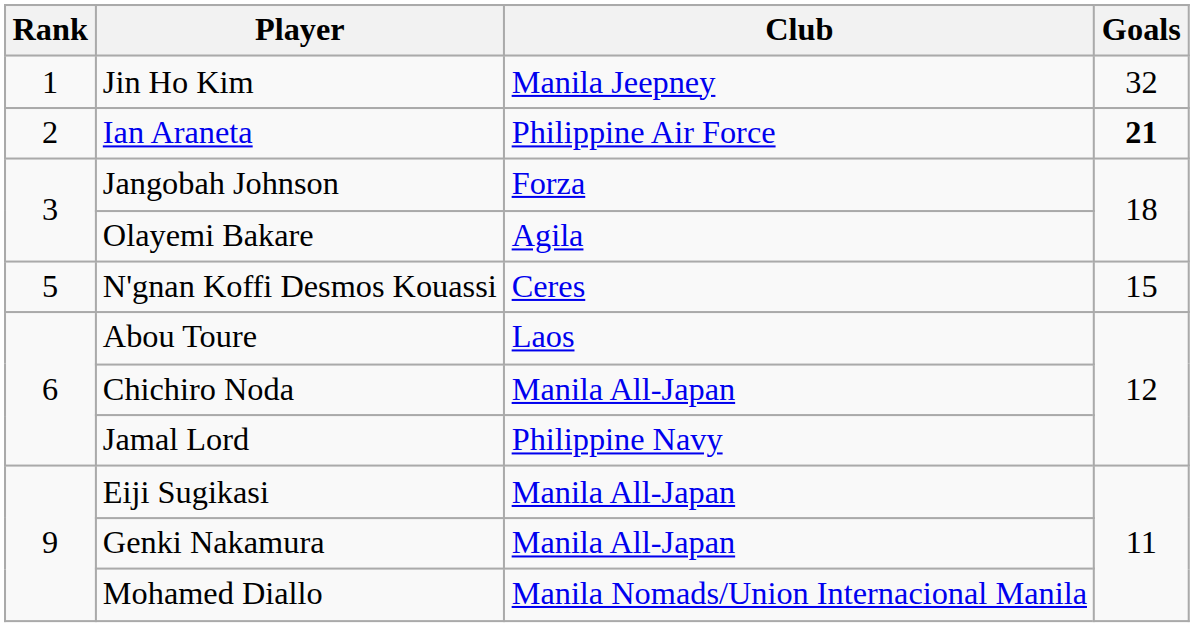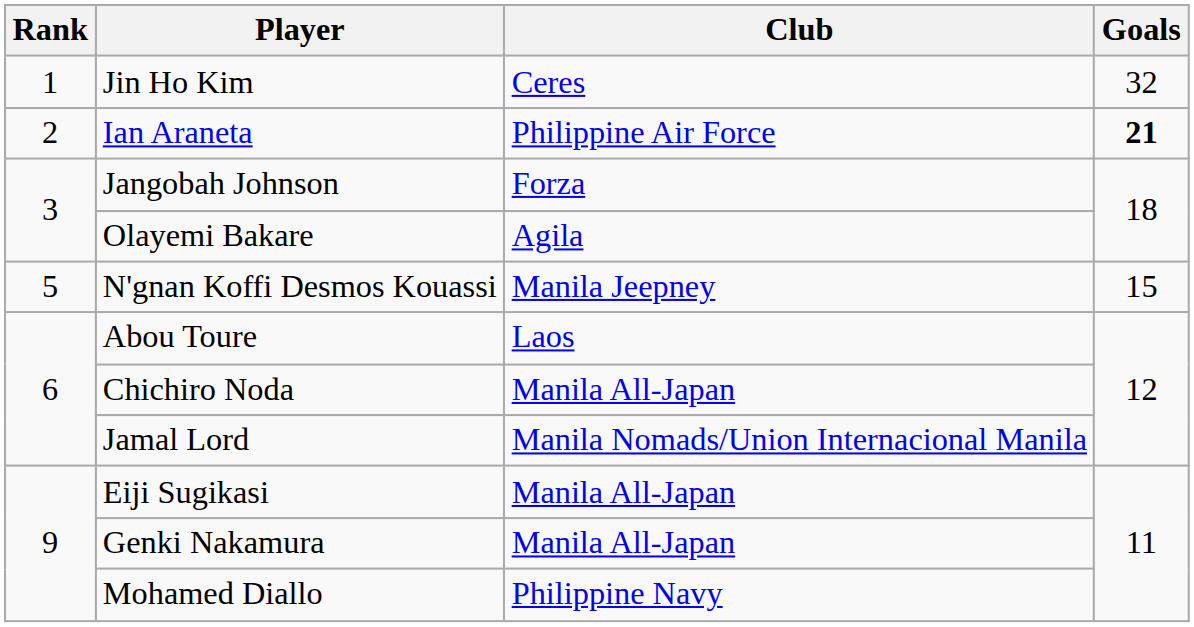 <table class="wikitable">
 <tr>
 <th>Rank</th>
 <th>Player</th>
 <th>Club</th>
 <th>Goals</th>
 </tr>
 <tr>
 <td rowspan="1" style="text-align:center;">1</td>
 <td> Jin Ho Kim</td>
-<td><a href='#'>Manila Jeepney</a></td>
+<td><a href='#'>Ceres</a></td>
 <td rowspan="1" style="text-align:center;">32</td>
 </tr>
 <tr>
 <td rowspan="1" style="text-align:center;">2</td>
 <td> <a href='#'>Ian Araneta</a></td>
 <td><a href='#'>Philippine Air Force</a></td>
 <td rowspan="1" style="text-align:center;"><strong>21</strong></td>
 </tr>
 <tr>
 <td rowspan="2" style="text-align:center;">3</td>
 <td> Jangobah Johnson</td>
 <td><a href='#'>Forza</a></td>
 <td rowspan="2" style="text-align:center;">18</td>
 </tr>
 <tr>
 <td> Olayemi Bakare</td>
 <td><a href='#'>Agila</a></td>
 </tr>
 <tr>
 <td rowspan="1" style="text-align:center;">5</td>
 <td> N'gnan Koffi Desmos Kouassi</td>
-<td><a href='#'>Ceres</a></td>
+<td><a href='#'>Manila Jeepney</a></td>
 <td rowspan="1" style="text-align:center;">15</td>
 </tr>
 <tr>
 <td rowspan="3" style="text-align:center;">6</td>
 <td> Abou Toure</td>
 <td><a href='#'>Laos</a></td>
 <td rowspan="3" style="text-align:center;">12</td>
 </tr>
 <tr>
 <td> Chichiro Noda</td>
 <td><a href='#'>Manila All-Japan</a></td>
 </tr>
 <tr>
 <td> Jamal Lord</td>
-<td><a href='#'>Philippine Navy</a></td>
+<td><a href='#'>Manila Nomads/Union Internacional Manila</a></td>
 </tr>
 <tr>
 <td rowspan="3" style="text-align:center;">9</td>
 <td> Eiji Sugikasi</td>
 <td><a href='#'>Manila All-Japan</a></td>
 <td rowspan="3" style="text-align:center;">11</td>
 </tr>
 <tr>
 <td> Genki Nakamura</td>
 <td><a href='#'>Manila All-Japan</a></td>
 </tr>
 <tr>
 <td> Mohamed Diallo</td>
-<td><a href='#'>Manila Nomads/Union Internacional Manila</a></td>
+<td><a href='#'>Philippine Navy</a></td>
 </tr>
 </table>
